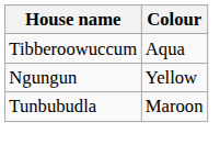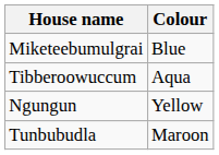 <table class="wikitable" border="1">
 <tr>
 <th>House name</th>
 <th>Colour</th>
+</tr>
+<tr>
+<td>Miketeebumulgrai</td>
+<td> Blue</td>
 </tr>
 <tr>
 <td>Tibberoowuccum</td>
 <td> Aqua</td>
 </tr>
 <tr>
 <td>Ngungun</td>
 <td> Yellow</td>
 </tr>
 <tr>
 <td>Tunbubudla</td>
 <td> Maroon</td>
 </tr>
 </table>
